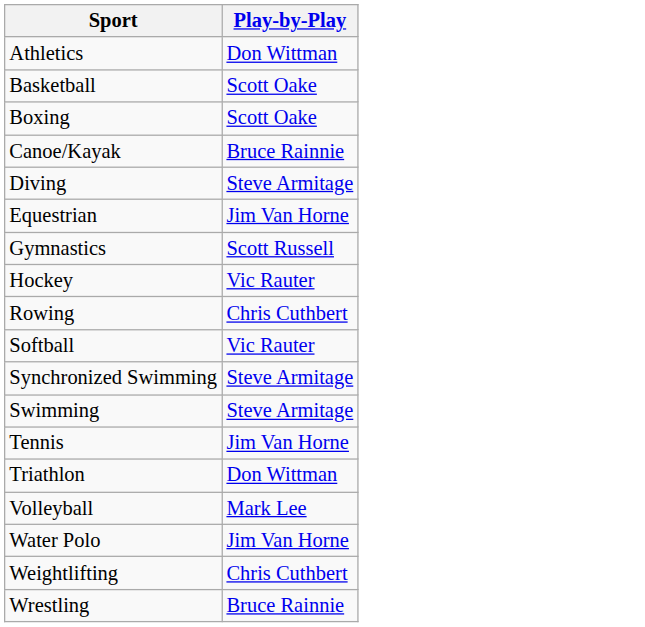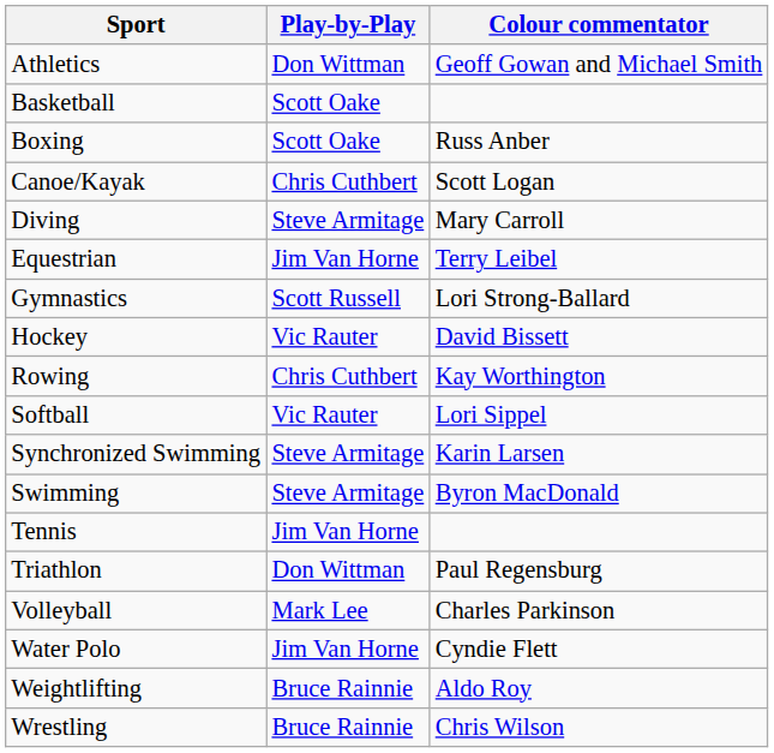 <table class="wikitable">
 <tr>
 <th>Sport</th>
 <th><a href='#'>Play-by-Play</a></th>
+<th><a href='#'>Colour commentator</a></th>
 </tr>
 <tr>
 <td>Athletics</td>
 <td><a href='#'>Don Wittman</a></td>
+<td><a href='#'>Geoff Gowan</a> and <a href='#'>Michael Smith</a></td>
 </tr>
 <tr>
 <td>Basketball</td>
 <td><a href='#'>Scott Oake</a></td>
+<td></td>
 </tr>
 <tr>
 <td>Boxing</td>
 <td><a href='#'>Scott Oake</a></td>
+<td>Russ Anber</td>
 </tr>
 <tr>
 <td>Canoe/Kayak</td>
-<td><a href='#'>Bruce Rainnie</a></td>
+<td><a href='#'>Chris Cuthbert</a></td>
+<td>Scott Logan</td>
 </tr>
 <tr>
 <td>Diving</td>
 <td><a href='#'>Steve Armitage</a></td>
+<td>Mary Carroll</td>
 </tr>
 <tr>
 <td>Equestrian</td>
 <td><a href='#'>Jim Van Horne</a></td>
+<td><a href='#'>Terry Leibel</a></td>
 </tr>
 <tr>
 <td>Gymnastics</td>
 <td><a href='#'>Scott Russell</a></td>
+<td>Lori Strong-Ballard</td>
 </tr>
 <tr>
 <td>Hockey</td>
 <td><a href='#'>Vic Rauter</a></td>
+<td><a href='#'>David Bissett</a></td>
 </tr>
 <tr>
 <td>Rowing</td>
 <td><a href='#'>Chris Cuthbert</a></td>
+<td><a href='#'>Kay Worthington</a></td>
 </tr>
 <tr>
 <td>Softball</td>
 <td><a href='#'>Vic Rauter</a></td>
+<td><a href='#'>Lori Sippel</a></td>
 </tr>
 <tr>
 <td>Synchronized Swimming</td>
 <td><a href='#'>Steve Armitage</a></td>
+<td><a href='#'>Karin Larsen</a></td>
 </tr>
 <tr>
 <td>Swimming</td>
 <td><a href='#'>Steve Armitage</a></td>
+<td><a href='#'>Byron MacDonald</a></td>
 </tr>
 <tr>
 <td>Tennis</td>
 <td><a href='#'>Jim Van Horne</a></td>
+<td></td>
 </tr>
 <tr>
 <td>Triathlon</td>
 <td><a href='#'>Don Wittman</a></td>
+<td>Paul Regensburg</td>
 </tr>
 <tr>
 <td>Volleyball</td>
 <td><a href='#'>Mark Lee</a></td>
+<td>Charles Parkinson</td>
 </tr>
 <tr>
 <td>Water Polo</td>
 <td><a href='#'>Jim Van Horne</a></td>
+<td>Cyndie Flett</td>
 </tr>
 <tr>
 <td>Weightlifting</td>
-<td><a href='#'>Chris Cuthbert</a></td>
+<td><a href='#'>Bruce Rainnie</a></td>
+<td><a href='#'>Aldo Roy</a></td>
 </tr>
 <tr>
 <td>Wrestling</td>
 <td><a href='#'>Bruce Rainnie</a></td>
+<td><a href='#'>Chris Wilson</a></td>
 </tr>
 </table>
